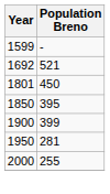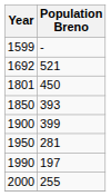 <table class="wikitable">
 <tr>
 <th>Year</th>
 <th>Population <br>Breno</th>
 </tr>
 <tr>
 <td>1599</td>
 <td>-</td>
 </tr>
 <tr>
 <td>1692</td>
 <td>521</td>
 </tr>
 <tr>
 <td>1801</td>
 <td>450</td>
 </tr>
 <tr>
 <td>1850</td>
-<td>395</td>
+<td>393</td>
 </tr>
 <tr>
 <td>1900</td>
 <td>399</td>
 </tr>
 <tr>
 <td>1950</td>
 <td>281</td>
 </tr>
 <tr>
+<td>1990</td>
+<td>197</td>
+</tr>
+<tr>
 <td>2000</td>
 <td>255</td>
 </tr>
 <tr>
 </tr>
 </table>
